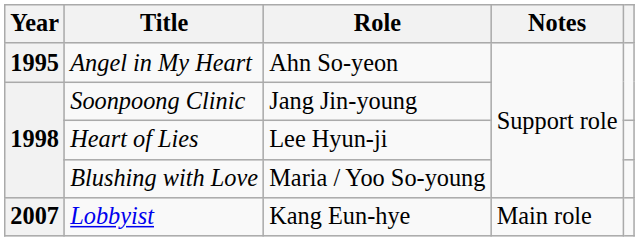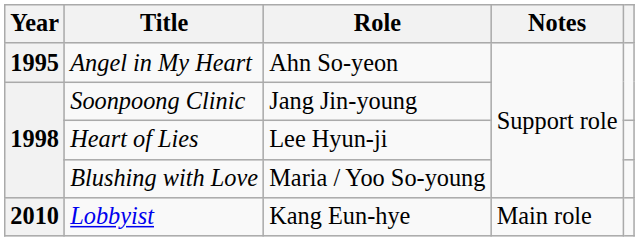 <table class="wikitable plainrowheaders sortable">
 <tr>
 <th scope="col">Year</th>
 <th scope="col">Title</th>
 <th scope="col">Role</th>
 <th scope="col">Notes</th>
 <th scope="col" class="unsortable"></th>
 </tr>
 <tr>
 <th scope="row">1995</th>
 <td><em>Angel in My Heart</em></td>
 <td>Ahn So-yeon</td>
 <td rowspan="4">Support role</td>
 <td rowspan="2" style="text-align:center"></td>
 </tr>
 <tr>
 <th rowspan="3" scope="row">1998</th>
 <td><em>Soonpoong Clinic</em></td>
 <td>Jang Jin-young</td>
 </tr>
 <tr>
 <td><em>Heart of Lies</em></td>
 <td>Lee Hyun-ji</td>
 <td style="text-align:center"></td>
 </tr>
 <tr>
 <td><em>Blushing with Love</em></td>
 <td>Maria / Yoo So-young</td>
 <td style="text-align:center"></td>
 </tr>
 <tr>
-<th scope="row">2007</th>
+<th scope="row">2010</th>
 <td><em><a href='#'>Lobbyist</a></em></td>
 <td>Kang Eun-hye</td>
 <td>Main role</td>
 <td style="text-align:center"></td>
 </tr>
 </table>
